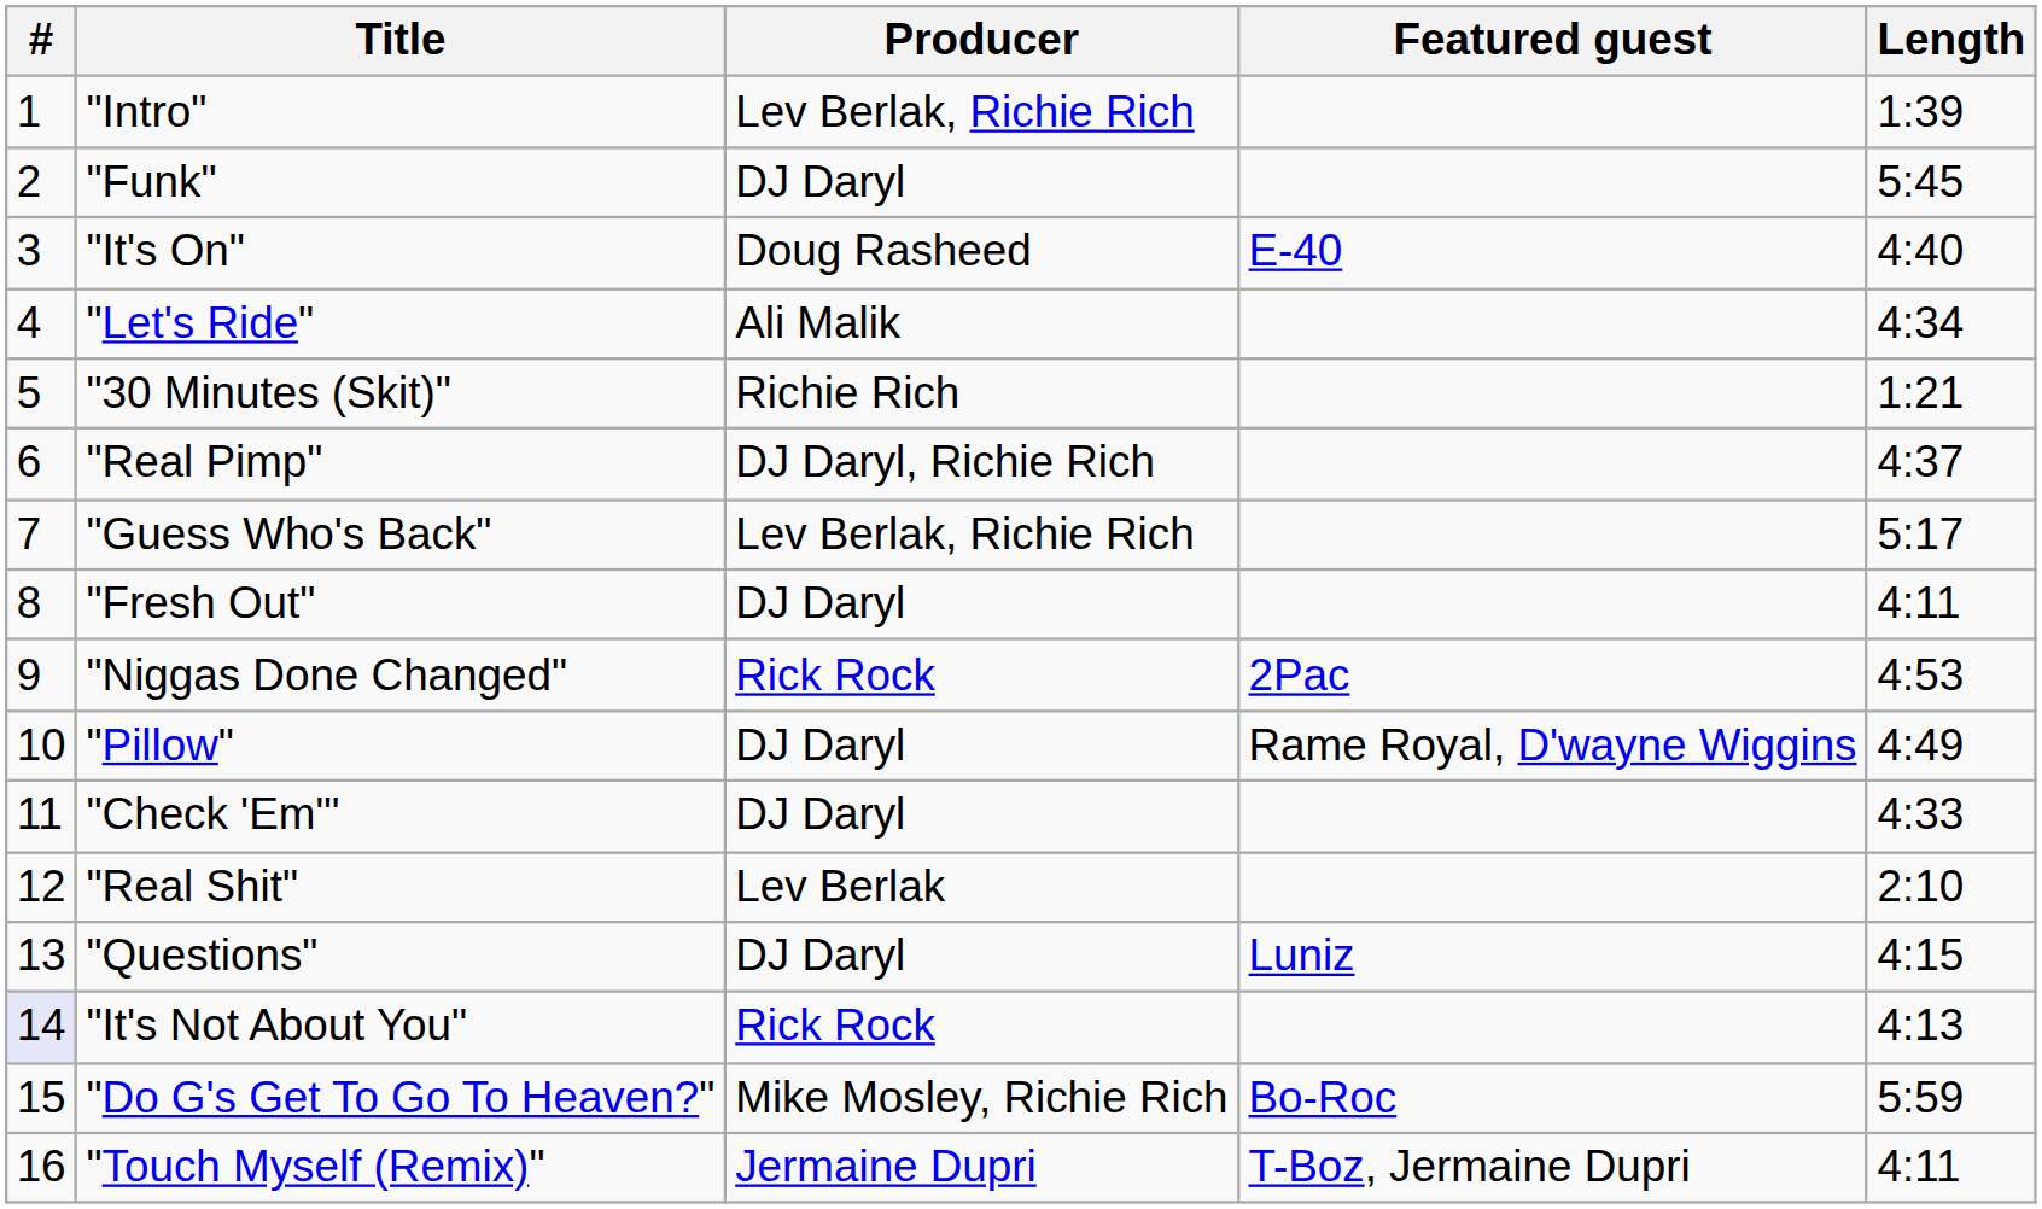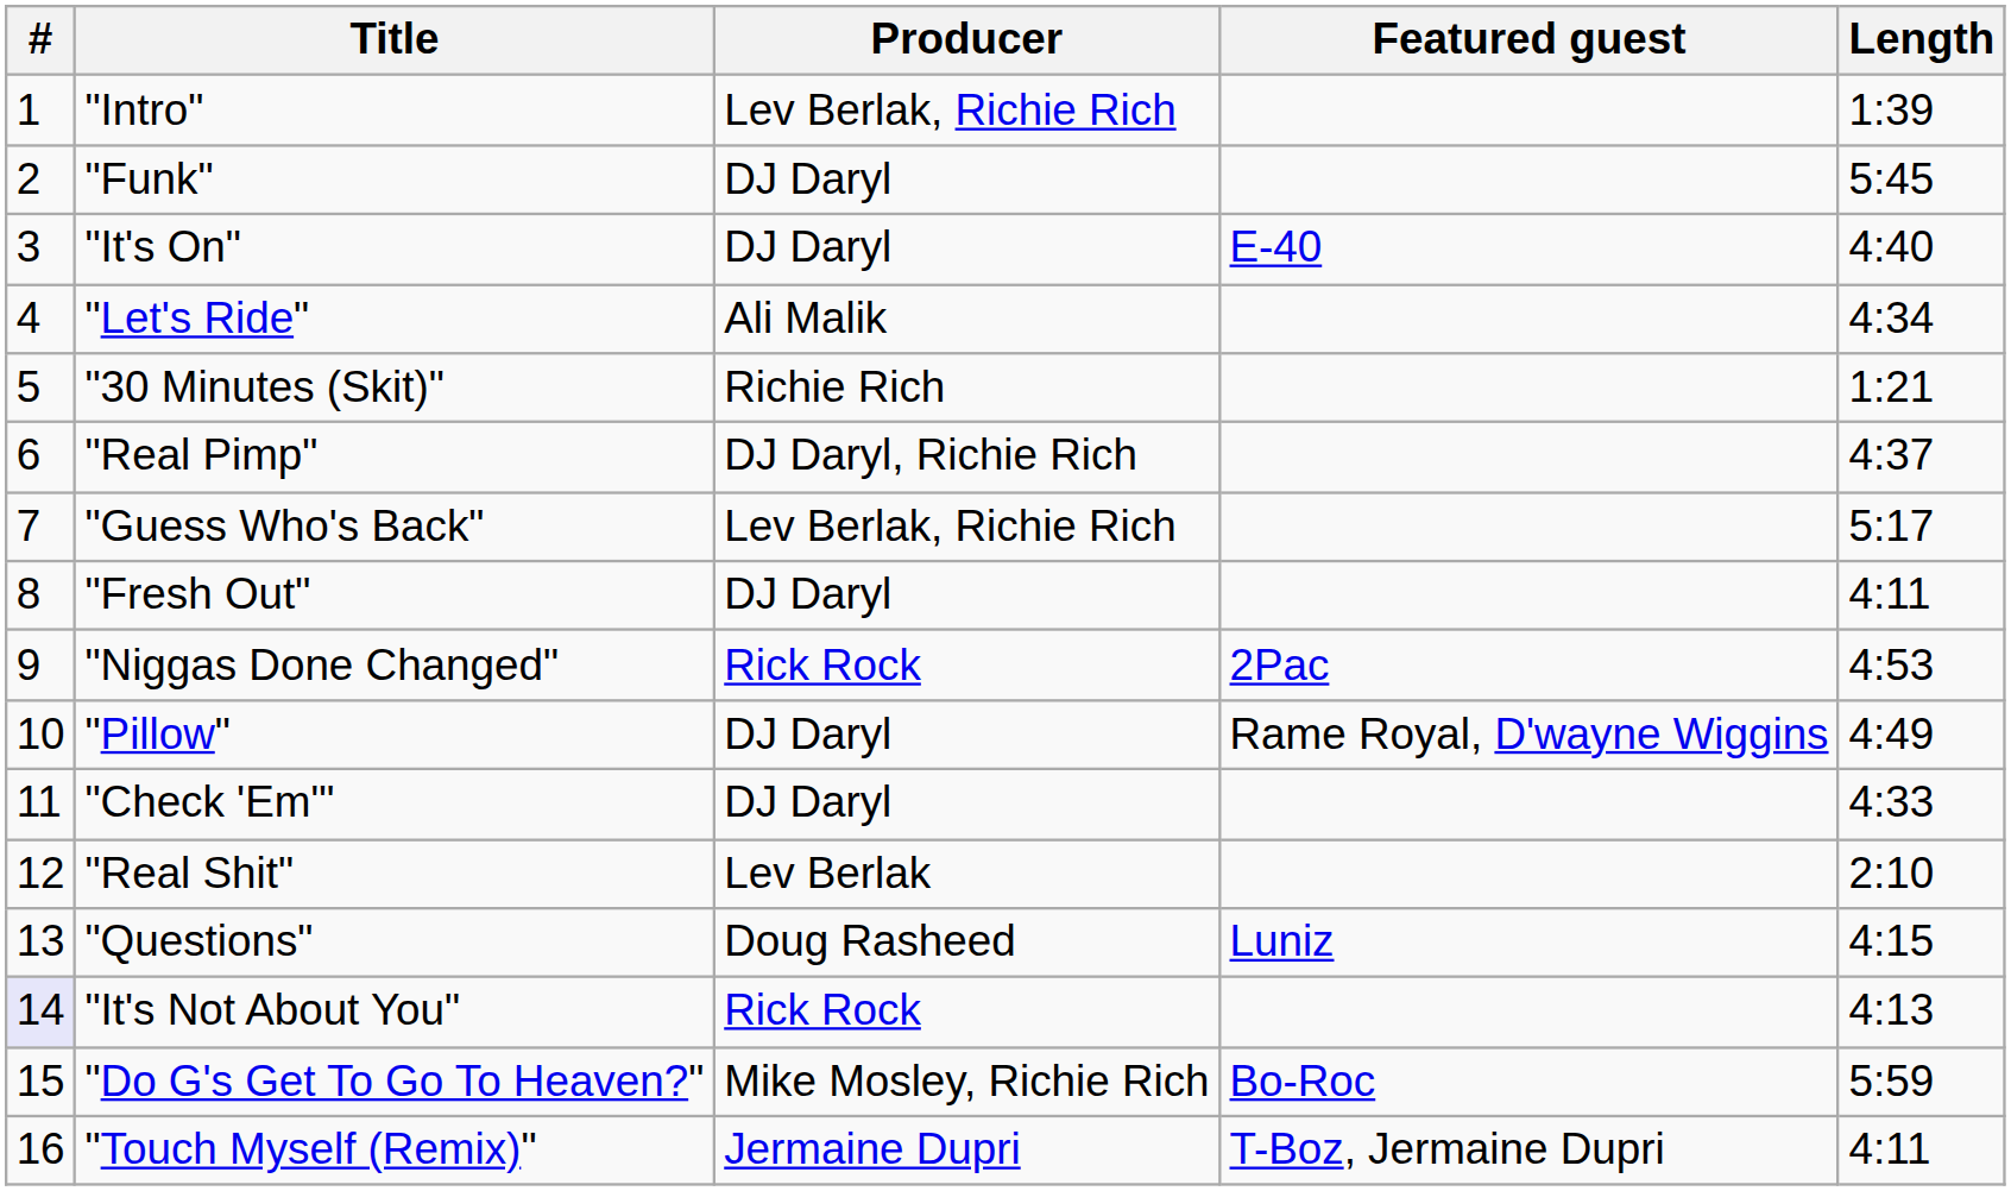 <table class="wikitable">
 <tr>
 <th>#</th>
 <th>Title</th>
 <th>Producer</th>
 <th>Featured guest</th>
 <th>Length</th>
 </tr>
 <tr>
 <td>1</td>
 <td>"Intro"</td>
 <td>Lev Berlak, <a href='#'>Richie Rich</a></td>
 <td></td>
 <td>1:39</td>
 </tr>
 <tr>
 <td>2</td>
 <td>"Funk"</td>
 <td>DJ Daryl</td>
 <td></td>
 <td>5:45</td>
 </tr>
 <tr>
 <td>3</td>
 <td>"It's On"</td>
-<td>Doug Rasheed</td>
+<td>DJ Daryl</td>
 <td><a href='#'>E-40</a></td>
 <td>4:40</td>
 </tr>
 <tr>
 <td>4</td>
 <td>"<a href='#'>Let's Ride</a>"</td>
 <td>Ali Malik</td>
 <td></td>
 <td>4:34</td>
 </tr>
 <tr>
 <td>5</td>
 <td>"30 Minutes (Skit)"</td>
 <td>Richie Rich</td>
 <td></td>
 <td>1:21</td>
 </tr>
 <tr>
 <td>6</td>
 <td>"Real Pimp"</td>
 <td>DJ Daryl, Richie Rich</td>
 <td></td>
 <td>4:37</td>
 </tr>
 <tr>
 <td>7</td>
 <td>"Guess Who's Back"</td>
 <td>Lev Berlak, Richie Rich</td>
 <td></td>
 <td>5:17</td>
 </tr>
 <tr>
 <td>8</td>
 <td>"Fresh Out"</td>
 <td>DJ Daryl</td>
 <td></td>
 <td>4:11</td>
 </tr>
 <tr>
 <td>9</td>
 <td>"Niggas Done Changed"</td>
 <td><a href='#'>Rick Rock</a></td>
 <td><a href='#'>2Pac</a></td>
 <td>4:53</td>
 </tr>
 <tr>
 <td>10</td>
 <td>"<a href='#'>Pillow</a>"</td>
 <td>DJ Daryl</td>
 <td>Rame Royal, <a href='#'>D'wayne Wiggins</a></td>
 <td>4:49</td>
 </tr>
 <tr>
 <td>11</td>
 <td>"Check 'Em'"</td>
 <td>DJ Daryl</td>
 <td></td>
 <td>4:33</td>
 </tr>
 <tr>
 <td>12</td>
 <td>"Real Shit"</td>
 <td>Lev Berlak</td>
 <td></td>
 <td>2:10</td>
 </tr>
 <tr>
 <td>13</td>
 <td>"Questions"</td>
-<td>DJ Daryl</td>
+<td>Doug Rasheed</td>
 <td><a href='#'>Luniz</a></td>
 <td>4:15</td>
 </tr>
 <tr>
 <td style="background: lavender;">14</td>
 <td>"It's Not About You"</td>
 <td><a href='#'>Rick Rock</a></td>
 <td></td>
 <td>4:13</td>
 </tr>
 <tr>
 <td>15</td>
 <td>"<a href='#'>Do G's Get To Go To Heaven?</a>"</td>
 <td>Mike Mosley, Richie Rich</td>
 <td><a href='#'>Bo-Roc</a></td>
 <td>5:59</td>
 </tr>
 <tr>
 <td>16</td>
 <td>"<a href='#'>Touch Myself (Remix)</a>"</td>
 <td><a href='#'>Jermaine Dupri</a></td>
 <td><a href='#'>T-Boz</a>, Jermaine Dupri</td>
 <td>4:11</td>
 </tr>
 </table>
